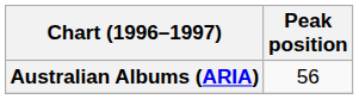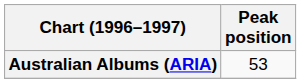 <table class = "wikitable sortable plainrowheaders" style="text-align:center">
 <tr>
 <th>Chart (1996–1997)</th>
 <th>Peak<br>position</th>
 </tr>
 <tr>
 <th scope="row">Australian Albums (<a href='#'>ARIA</a>)</th>
-<td>56</td>
+<td>53</td>
 </tr>
 <tr>
 </tr>
 <tr>
 </tr>
 <tr>
 </tr>
 </table>
